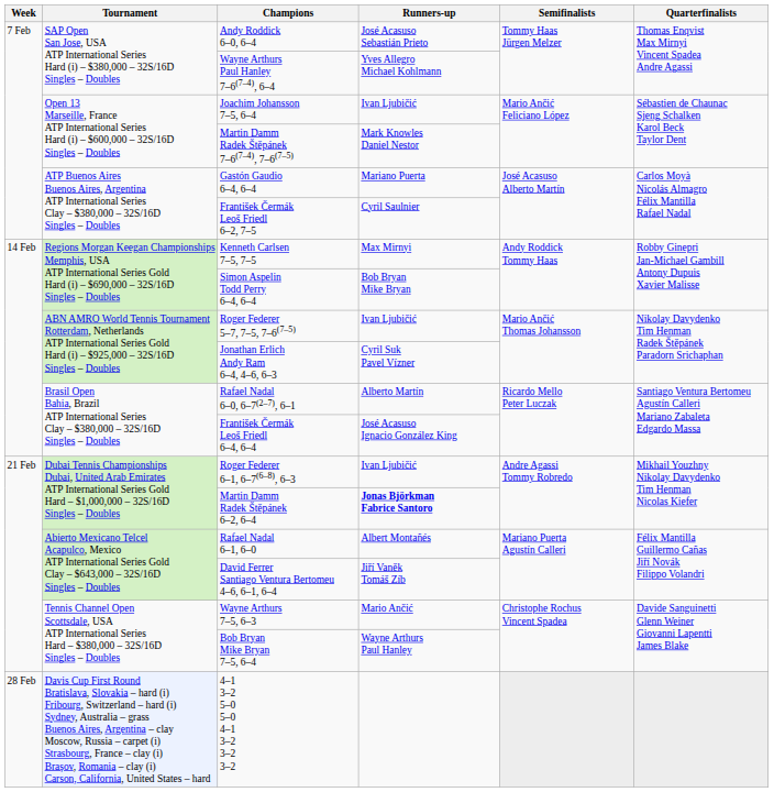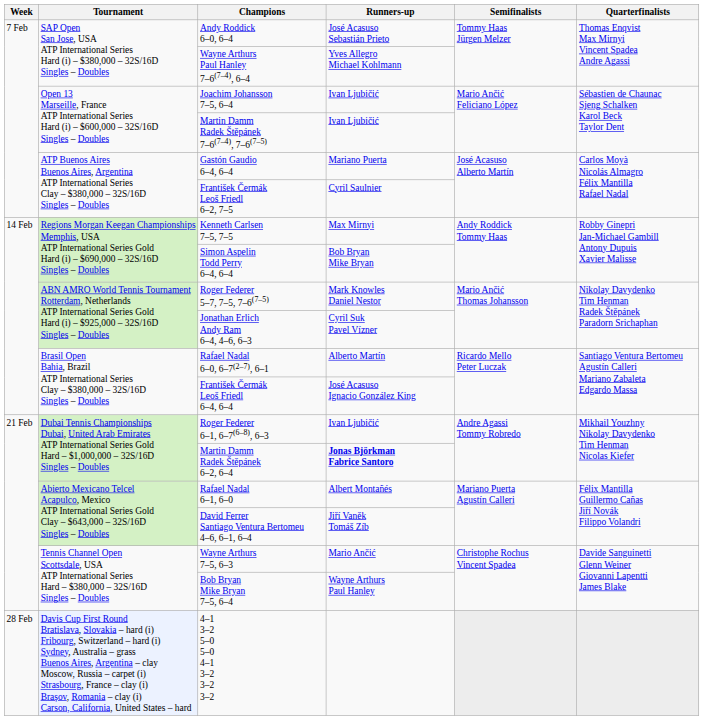 <table class=wikitable style=font-size:95%>
 <tr>
 <th style="width:48px;">Week</th>
 <th style="width:250px;">Tournament</th>
 <th style="width:200px;">Champions</th>
 <th style="width:200px;">Runners-up</th>
 <th style="width:190px;">Semifinalists</th>
 <th style="width:190px;">Quarterfinalists</th>
 </tr>
 <tr valign=top>
 <td rowspan=6>7 Feb</td>
 <td rowspan=2><a href='#'>SAP Open</a><br><a href='#'>San Jose</a>, USA<br>ATP International Series<br>Hard (i) – $380,000 – 32S/16D <br> <a href='#'>Singles</a> – <a href='#'>Doubles</a></td>
 <td> <a href='#'>Andy Roddick</a><br>6–0, 6–4</td>
 <td> <a href='#'>José Acasuso</a><br> <a href='#'>Sebastián Prieto</a></td>
 <td rowspan=2> <a href='#'>Tommy Haas</a><br> <a href='#'>Jürgen Melzer</a></td>
 <td rowspan=2> <a href='#'>Thomas Enqvist</a><br> <a href='#'>Max Mirnyi</a><br> <a href='#'>Vincent Spadea</a><br> <a href='#'>Andre Agassi</a></td>
 </tr>
 <tr valign=top>
 <td> <a href='#'>Wayne Arthurs</a><br> <a href='#'>Paul Hanley</a> <br> 7–6<sup>(7–4)</sup>, 6–4</td>
 <td> <a href='#'>Yves Allegro</a><br> <a href='#'>Michael Kohlmann</a></td>
 </tr>
 <tr valign=top>
 <td rowspan=2><a href='#'>Open 13</a><br> <a href='#'>Marseille</a>, France<br>ATP International Series<br>Hard (i) – $600,000 – 32S/16D <br> <a href='#'>Singles</a> – <a href='#'>Doubles</a></td>
 <td> <a href='#'>Joachim Johansson</a><br>7–5, 6–4</td>
 <td> <a href='#'>Ivan Ljubičić</a></td>
 <td rowspan=2> <a href='#'>Mario Ančić</a><br> <a href='#'>Feliciano López</a></td>
 <td rowspan=2> <a href='#'>Sébastien de Chaunac</a><br> <a href='#'>Sjeng Schalken</a><br> <a href='#'>Karol Beck</a><br> <a href='#'>Taylor Dent</a></td>
 </tr>
 <tr valign=top>
 <td> <a href='#'>Martin Damm</a><br> <a href='#'>Radek Štěpánek</a>  <br>7–6<sup>(7–4)</sup>, 7–6<sup>(7–5)</sup></td>
-<td> <a href='#'>Mark Knowles</a><br> <a href='#'>Daniel Nestor</a></td>
+<td> <a href='#'>Ivan Ljubičić</a></td>
 </tr>
 <tr valign=top>
 <td rowspan=2><a href='#'>ATP Buenos Aires</a><br> <a href='#'>Buenos Aires</a>, <a href='#'>Argentina</a><br>ATP International Series<br>Clay – $380,000 – 32S/16D <br> <a href='#'>Singles</a> – <a href='#'>Doubles</a></td>
 <td> <a href='#'>Gastón Gaudio</a><br>6–4, 6–4</td>
 <td> <a href='#'>Mariano Puerta</a></td>
 <td rowspan=2> <a href='#'>José Acasuso</a><br> <a href='#'>Alberto Martín</a></td>
 <td rowspan=2> <a href='#'>Carlos Moyà</a><br> <a href='#'>Nicolás Almagro</a><br> <a href='#'>Félix Mantilla</a><br> <a href='#'>Rafael Nadal</a></td>
 </tr>
 <tr valign=top>
 <td> <a href='#'>František Čermák</a><br> <a href='#'>Leoš Friedl</a><br> 6–2, 7–5</td>
 <td> <a href='#'>Cyril Saulnier</a></td>
 </tr>
 <tr valign=top>
 <td rowspan=6>14 Feb</td>
 <td style="background:#d4f1c5;" rowspan=2><a href='#'>Regions Morgan Keegan Championships</a><br> <a href='#'>Memphis</a>, USA<br>ATP International Series Gold<br>Hard (i) – $690,000 – 32S/16D <br> <a href='#'>Singles</a> – <a href='#'>Doubles</a></td>
 <td> <a href='#'>Kenneth Carlsen</a><br>7–5, 7–5</td>
 <td> <a href='#'>Max Mirnyi</a></td>
 <td rowspan=2> <a href='#'>Andy Roddick</a><br> <a href='#'>Tommy Haas</a></td>
 <td rowspan=2> <a href='#'>Robby Ginepri</a> <br> <a href='#'>Jan-Michael Gambill</a><br> <a href='#'>Antony Dupuis</a><br> <a href='#'>Xavier Malisse</a></td>
 </tr>
 <tr valign=top>
 <td> <a href='#'>Simon Aspelin</a><br> <a href='#'>Todd Perry</a> <br> 6–4, 6–4</td>
 <td> <a href='#'>Bob Bryan</a><br>  <a href='#'>Mike Bryan</a></td>
 </tr>
 <tr valign=top>
 <td style="background:#d4f1c5;" rowspan=2><a href='#'>ABN AMRO World Tennis Tournament</a><br><a href='#'>Rotterdam</a>, Netherlands<br>ATP International Series Gold<br>Hard (i) – $925,000 – 32S/16D <br> <a href='#'>Singles</a> – <a href='#'>Doubles</a></td>
 <td> <a href='#'>Roger Federer</a><br>5–7, 7–5, 7–6<sup>(7–5)</sup></td>
-<td> <a href='#'>Ivan Ljubičić</a></td>
+<td> <a href='#'>Mark Knowles</a><br> <a href='#'>Daniel Nestor</a></td>
 <td rowspan=2> <a href='#'>Mario Ančić</a><br> <a href='#'>Thomas Johansson</a></td>
 <td rowspan=2> <a href='#'>Nikolay Davydenko</a><br> <a href='#'>Tim Henman</a><br> <a href='#'>Radek Štěpánek</a><br> <a href='#'>Paradorn Srichaphan</a></td>
 </tr>
 <tr valign=top>
 <td> <a href='#'>Jonathan Erlich</a><br> <a href='#'>Andy Ram</a> <br> 6–4, 4–6, 6–3</td>
 <td> <a href='#'>Cyril Suk</a><br> <a href='#'>Pavel Vízner</a></td>
 </tr>
 <tr valign=top>
 <td rowspan=2><a href='#'>Brasil Open</a><br><a href='#'>Bahia</a>, Brazil<br>ATP International Series<br>Clay – $380,000 – 32S/16D <br> <a href='#'>Singles</a> – <a href='#'>Doubles</a></td>
 <td> <a href='#'>Rafael Nadal</a><br> 6–0, 6–7<sup>(2–7)</sup>, 6–1</td>
 <td> <a href='#'>Alberto Martín</a></td>
 <td rowspan=2> <a href='#'>Ricardo Mello</a><br> <a href='#'>Peter Luczak</a></td>
 <td rowspan=2> <a href='#'>Santiago Ventura Bertomeu</a><br> <a href='#'>Agustín Calleri</a><br> <a href='#'>Mariano Zabaleta</a><br> <a href='#'>Edgardo Massa</a></td>
 </tr>
 <tr valign=top>
 <td> <a href='#'>František Čermák</a><br> <a href='#'>Leoš Friedl</a><br> 6–4, 6–4</td>
 <td> <a href='#'>José Acasuso</a><br> <a href='#'>Ignacio González King</a></td>
 </tr>
 <tr valign=top>
 <td rowspan=6>21 Feb</td>
 <td style="background:#d4f1c5;" rowspan=2><a href='#'>Dubai Tennis Championships</a><br><a href='#'>Dubai</a>, <a href='#'>United Arab Emirates</a><br>ATP International Series Gold <br> Hard – $1,000,000 – 32S/16D <br> <a href='#'>Singles</a> – <a href='#'>Doubles</a></td>
 <td> <a href='#'>Roger Federer</a><br>6–1, 6–7<sup>(6–8)</sup>, 6–3</td>
 <td> <a href='#'>Ivan Ljubičić</a></td>
 <td rowspan=2> <a href='#'>Andre Agassi</a><br> <a href='#'>Tommy Robredo</a></td>
 <td rowspan=2> <a href='#'>Mikhail Youzhny</a><br> <a href='#'>Nikolay Davydenko</a><br> <a href='#'>Tim Henman</a><br> <a href='#'>Nicolas Kiefer</a></td>
 </tr>
 <tr valign=top>
 <td> <a href='#'>Martin Damm</a><br> <a href='#'>Radek Štěpánek</a> <br> 6–2, 6–4</td>
 <td><strong> <a href='#'>Jonas Björkman</a><br> <a href='#'>Fabrice Santoro</a></strong></td>
 </tr>
 <tr valign=top>
 <td style="background:#d4f1c5;" rowspan=2><a href='#'>Abierto Mexicano Telcel</a><br> <a href='#'>Acapulco</a>, Mexico<br>ATP International Series Gold<br>Clay – $643,000 – 32S/16D <br> <a href='#'>Singles</a> – <a href='#'>Doubles</a></td>
 <td> <a href='#'>Rafael Nadal</a><br>6–1, 6–0</td>
 <td> <a href='#'>Albert Montañés</a></td>
 <td rowspan=2> <a href='#'>Mariano Puerta</a><br> <a href='#'>Agustín Calleri</a></td>
 <td rowspan=2> <a href='#'>Félix Mantilla</a><br> <a href='#'>Guillermo Cañas</a><br> <a href='#'>Jiří Novák</a><br> <a href='#'>Filippo Volandri</a></td>
 </tr>
 <tr valign=top>
 <td> <a href='#'>David Ferrer</a><br> <a href='#'>Santiago Ventura Bertomeu</a> <br> 4–6, 6–1, 6–4</td>
 <td> <a href='#'>Jiří Vaněk</a><br> <a href='#'>Tomáš Zíb</a></td>
 </tr>
 <tr valign=top>
 <td rowspan=2><a href='#'>Tennis Channel Open</a><br> <a href='#'>Scottsdale</a>, USA<br>ATP International Series<br>Hard – $380,000 – 32S/16D <br> <a href='#'>Singles</a> – <a href='#'>Doubles</a></td>
 <td> <a href='#'>Wayne Arthurs</a><br>  7–5, 6–3</td>
 <td> <a href='#'>Mario Ančić</a></td>
 <td rowspan=2> <a href='#'>Christophe Rochus</a><br> <a href='#'>Vincent Spadea</a></td>
 <td rowspan=2> <a href='#'>Davide Sanguinetti</a><br> <a href='#'>Glenn Weiner</a><br> <a href='#'>Giovanni Lapentti</a><br> <a href='#'>James Blake</a></td>
 </tr>
 <tr valign=top>
 <td> <a href='#'>Bob Bryan</a><br> <a href='#'>Mike Bryan</a> <br> 7–5, 6–4</td>
 <td> <a href='#'>Wayne Arthurs</a><br> <a href='#'>Paul Hanley</a></td>
 </tr>
 <tr valign=top>
 <td rowspan=1>28 Feb</td>
 <td bgcolor=#ECF2FF rowspan=1><a href='#'>Davis Cup First Round</a><br> <a href='#'>Bratislava</a>, <a href='#'>Slovakia</a> – hard (i) <br> <a href='#'>Fribourg</a>, Switzerland – hard (i)<br> <a href='#'>Sydney</a>, Australia – grass<br> <a href='#'>Buenos Aires</a>, <a href='#'>Argentina</a> – clay <br> Moscow, Russia – carpet (i)<br> <a href='#'>Strasbourg</a>, France – clay (i)<br> <a href='#'>Brașov</a>, <a href='#'>Romania</a> – clay (i) <br> <a href='#'>Carson, California</a>, United States – hard</td>
 <td> 4–1<br> 3–2<br> 5–0<br> 5–0<br> 4–1<br> 3–2<br> 3–2<br> 3–2</td>
 <td><br><br><br><br><br><br><br></td>
 <td bgcolor="#ededed"></td>
 <td bgcolor="#ededed"></td>
 </tr>
 </table>
